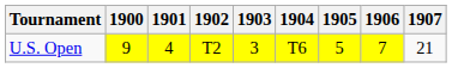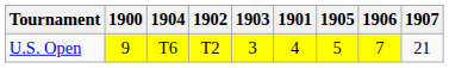 <table class="wikitable" style="font-size:95%;text-align:center;">
 <tr>
 <th>Tournament</th>
 <th>1900</th>
-<th>1901</th>
+<th>1904</th>
 <th>1902</th>
 <th>1903</th>
-<th>1904</th>
+<th>1901</th>
 <th>1905</th>
 <th>1906</th>
 <th>1907</th>
 </tr>
 <tr>
 <td align=left><a href='#'>U.S. Open</a></td>
 <td style="background:yellow;">9</td>
-<td style="background:yellow;">4</td>
+<td style="background:yellow;">T6</td>
 <td style="background:yellow;">T2</td>
 <td style="background:yellow;">3</td>
-<td style="background:yellow;">T6</td>
+<td style="background:yellow;">4</td>
 <td style="background:yellow;">5</td>
 <td style="background:yellow;">7</td>
 <td>21</td>
 </tr>
 </table>
